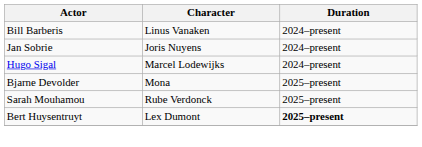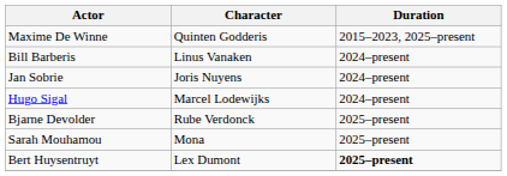 <table class="wikitable">
 <tr>
 <th width="200">Actor</th>
 <th width="200">Character</th>
 <th width="200">Duration</th>
+</tr>
+<tr>
+<td>Maxime De Winne</td>
+<td>Quinten Godderis</td>
+<td>2015–2023, 2025–present</td>
 </tr>
 <tr>
 <td>Bill Barberis</td>
 <td>Linus Vanaken</td>
 <td>2024–present</td>
 </tr>
 <tr>
 <td>Jan Sobrie</td>
 <td>Joris Nuyens</td>
 <td>2024–present</td>
 </tr>
 <tr>
 <td><a href='#'>Hugo Sigal</a></td>
 <td>Marcel Lodewijks</td>
 <td>2024–present</td>
 </tr>
 <tr>
 <td>Bjarne Devolder</td>
-<td>Mona</td>
+<td>Rube Verdonck</td>
 <td>2025–present</td>
 </tr>
 <tr>
 <td>Sarah Mouhamou</td>
-<td>Rube Verdonck</td>
+<td>Mona</td>
 <td>2025–present</td>
 </tr>
 <tr>
 <td>Bert Huysentruyt</td>
 <td>Lex Dumont</td>
 <td><strong>2025–present</strong></td>
 </tr>
 <tr>
 </tr>
 </table>
